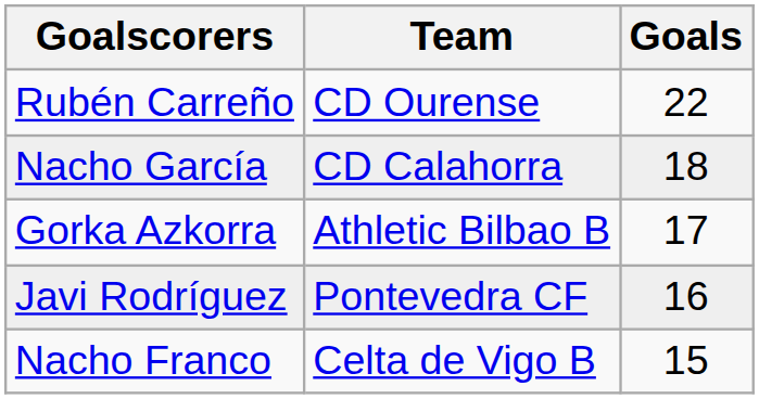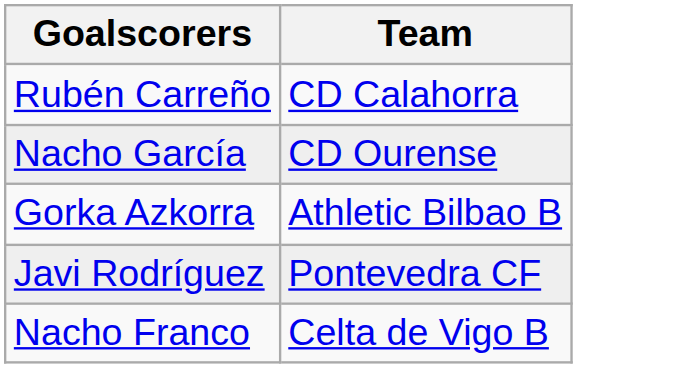 <table class="wikitable sortable">
 <tr>
 <th>Goalscorers</th>
 <th>Team</th>
-<th>Goals</th>
 </tr>
 <tr>
 <td> <a href='#'>Rubén Carreño</a></td>
-<td><a href='#'>CD Ourense</a></td>
-<td align=center>22</td>
+<td><a href='#'>CD Calahorra</a></td>
 </tr>
 <tr style="background:#efefef;">
 <td> <a href='#'>Nacho García</a></td>
-<td><a href='#'>CD Calahorra</a></td>
-<td align=center>18</td>
+<td><a href='#'>CD Ourense</a></td>
 </tr>
 <tr>
 <td> <a href='#'>Gorka Azkorra</a></td>
 <td><a href='#'>Athletic Bilbao B</a></td>
-<td align=center>17</td>
 </tr>
 <tr style="background:#efefef;">
 <td> <a href='#'>Javi Rodríguez</a></td>
 <td><a href='#'>Pontevedra CF</a></td>
-<td align=center>16</td>
 </tr>
 <tr>
 <td> <a href='#'>Nacho Franco</a></td>
 <td><a href='#'>Celta de Vigo B</a></td>
-<td align=center>15</td>
 </tr>
 </table>
